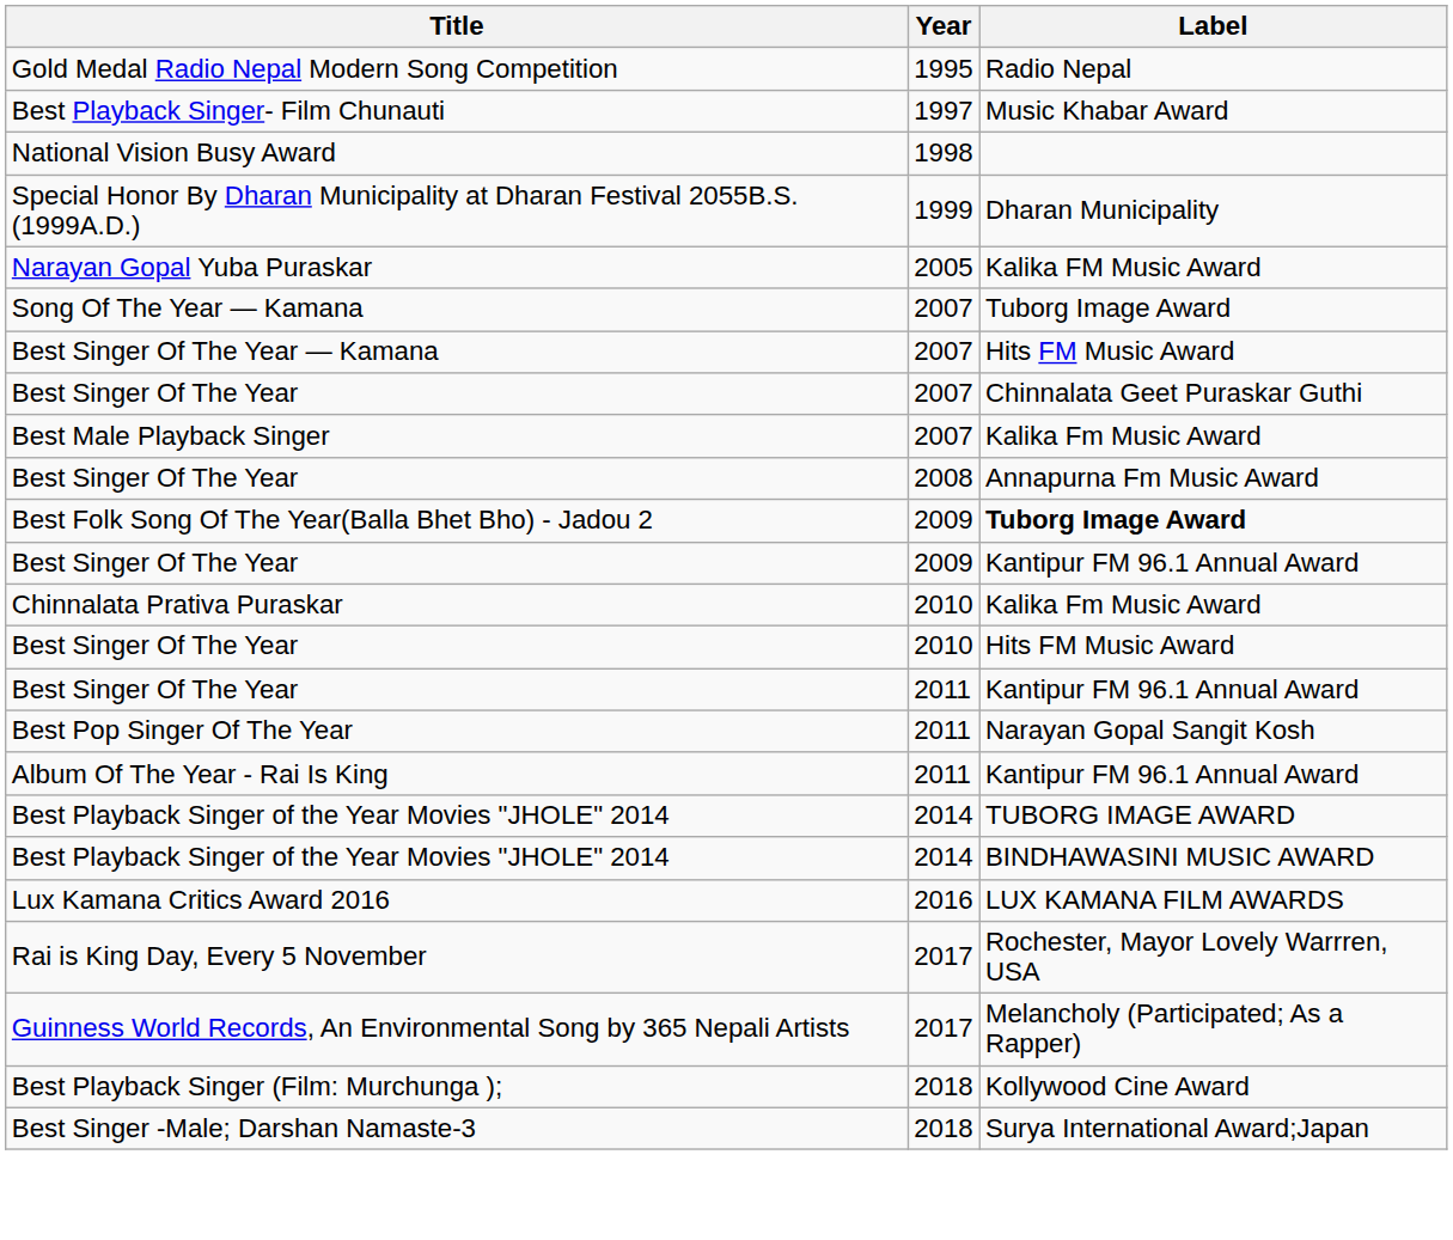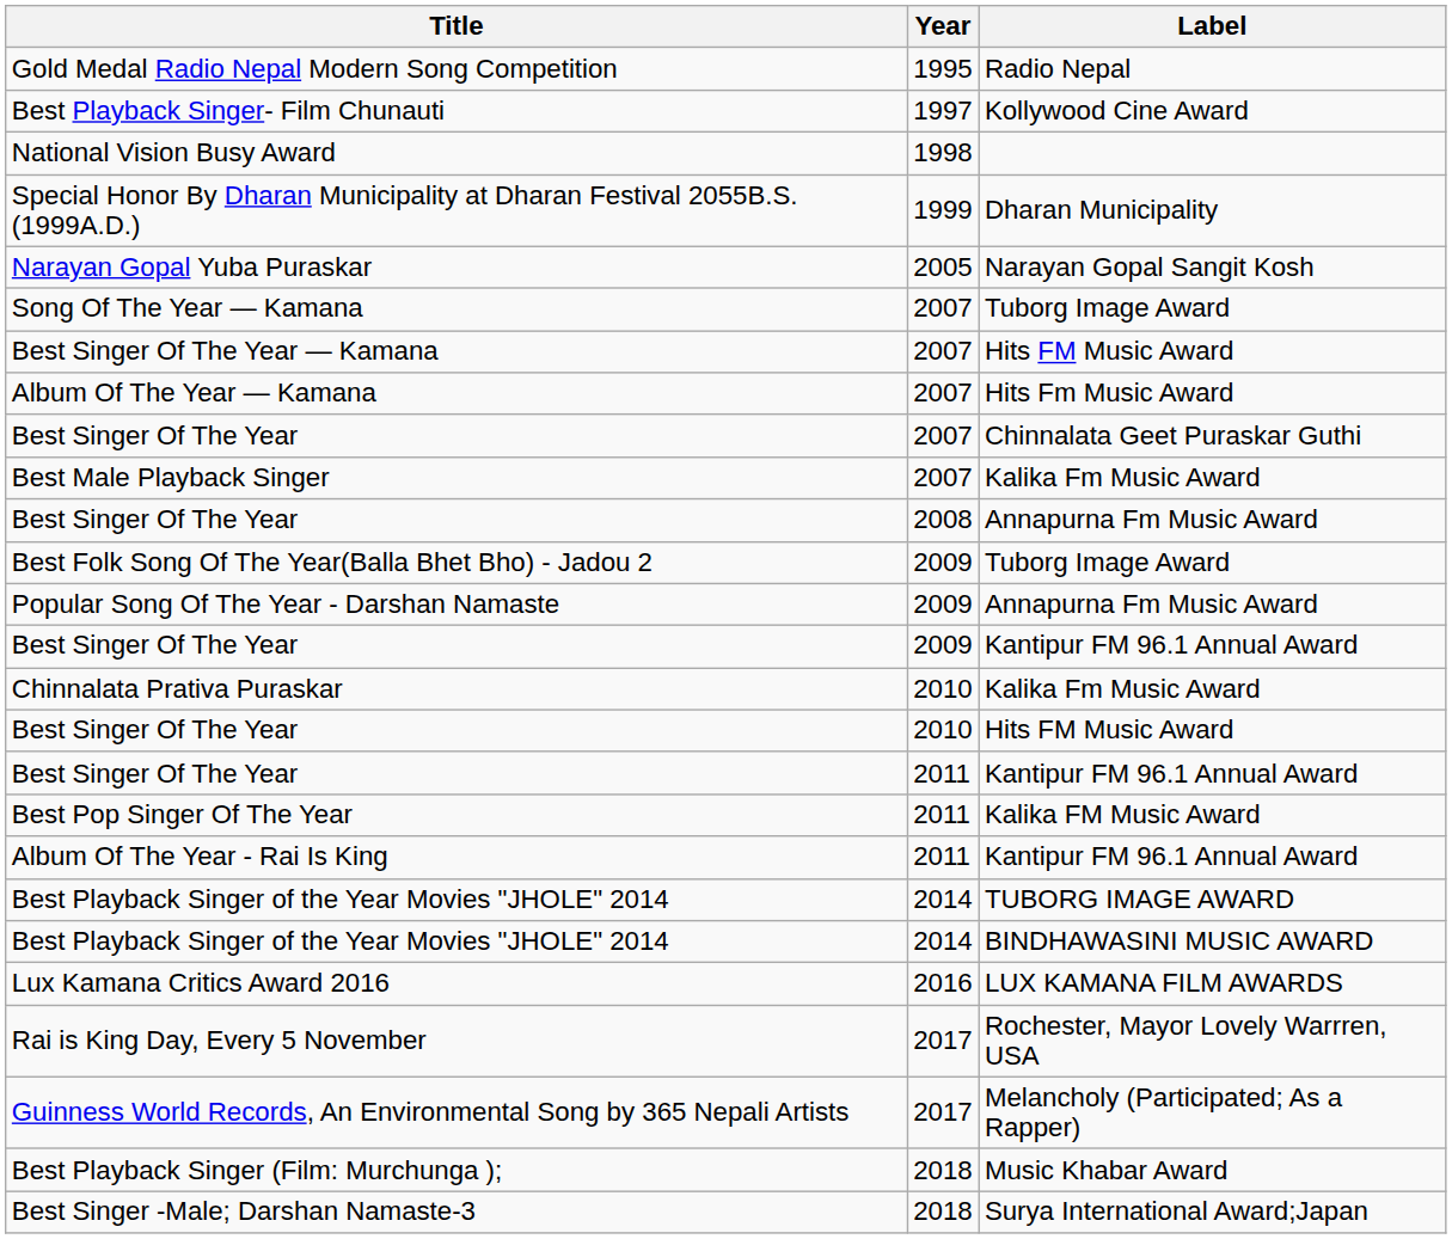 <table class="wikitable">
 <tr>
 <th>Title</th>
 <th>Year</th>
 <th>Label</th>
 </tr>
 <tr>
 <td>Gold Medal <a href='#'>Radio Nepal</a> Modern Song Competition</td>
 <td>1995</td>
 <td>Radio Nepal</td>
 </tr>
 <tr>
 <td>Best <a href='#'>Playback Singer</a>- Film Chunauti</td>
 <td>1997</td>
-<td>Music Khabar Award</td>
+<td>Kollywood Cine Award</td>
 </tr>
 <tr>
 <td>National Vision Busy Award</td>
 <td>1998</td>
 <td></td>
 </tr>
 <tr>
 <td>Special Honor By <a href='#'>Dharan</a> Municipality at Dharan Festival 2055B.S.(1999A.D.)</td>
 <td>1999</td>
 <td>Dharan Municipality</td>
 </tr>
 <tr>
 <td><a href='#'>Narayan Gopal</a> Yuba Puraskar</td>
 <td>2005</td>
-<td>Kalika FM Music Award</td>
+<td>Narayan Gopal Sangit Kosh</td>
 </tr>
 <tr>
 <td>Song Of The Year — Kamana</td>
 <td>2007</td>
 <td>Tuborg Image Award</td>
 </tr>
 <tr>
 <td>Best Singer Of The Year — Kamana</td>
 <td>2007</td>
 <td>Hits <a href='#'>FM</a> Music Award</td>
+</tr>
+<tr>
+<td>Album Of The Year — Kamana</td>
+<td>2007</td>
+<td>Hits Fm Music Award</td>
 </tr>
 <tr>
 <td>Best Singer Of The Year</td>
 <td>2007</td>
 <td>Chinnalata Geet Puraskar Guthi</td>
 </tr>
 <tr>
 <td>Best Male Playback Singer</td>
 <td>2007</td>
 <td>Kalika Fm Music Award</td>
 </tr>
 <tr>
 <td>Best Singer Of The Year</td>
 <td>2008</td>
 <td>Annapurna Fm Music Award</td>
 </tr>
 <tr>
 <td>Best Folk Song Of The Year(Balla Bhet Bho) - Jadou 2</td>
 <td>2009</td>
-<td><strong>Tuborg Image Award</strong></td>
+<td>Tuborg Image Award</td>
+</tr>
+<tr>
+<td>Popular Song Of The Year - Darshan Namaste</td>
+<td>2009</td>
+<td>Annapurna Fm Music Award</td>
 </tr>
 <tr>
 <td>Best Singer Of The Year</td>
 <td>2009</td>
 <td>Kantipur FM 96.1 Annual Award</td>
 </tr>
 <tr>
 <td>Chinnalata Prativa Puraskar</td>
 <td>2010</td>
 <td>Kalika Fm Music Award</td>
 </tr>
 <tr>
 <td>Best Singer Of The Year</td>
 <td>2010</td>
 <td>Hits FM Music Award</td>
 </tr>
 <tr>
 <td>Best Singer  Of The Year</td>
 <td>2011</td>
 <td>Kantipur FM 96.1 Annual Award</td>
 </tr>
 <tr>
 <td>Best Pop Singer Of The Year</td>
 <td>2011</td>
-<td>Narayan Gopal Sangit Kosh</td>
+<td>Kalika FM Music Award</td>
 </tr>
 <tr>
 <td>Album Of The Year - Rai Is King</td>
 <td>2011</td>
 <td>Kantipur FM 96.1 Annual Award</td>
 </tr>
 <tr>
 <td>Best Playback Singer of the Year Movies "JHOLE" 2014</td>
 <td>2014</td>
 <td>TUBORG IMAGE AWARD</td>
 </tr>
 <tr>
 <td>Best Playback Singer of the Year Movies "JHOLE" 2014</td>
 <td>2014</td>
 <td>BINDHAWASINI MUSIC AWARD</td>
 </tr>
 <tr>
 <td>Lux Kamana Critics Award 2016</td>
 <td>2016</td>
 <td>LUX KAMANA FILM AWARDS</td>
 </tr>
 <tr>
 <td>Rai is King Day, Every 5 November</td>
 <td>2017</td>
 <td>Rochester, Mayor Lovely Warrren, USA</td>
 </tr>
 <tr>
 <td><a href='#'>Guinness World Records</a>, An Environmental Song by 365 Nepali Artists</td>
 <td>2017</td>
 <td>Melancholy (Participated; As a Rapper)</td>
 </tr>
 <tr>
 <td>Best Playback Singer (Film: Murchunga );</td>
 <td>2018</td>
-<td>Kollywood Cine Award</td>
+<td>Music Khabar Award</td>
 </tr>
 <tr>
 <td>Best Singer -Male; Darshan Namaste-3</td>
 <td>2018</td>
 <td>Surya International Award;Japan</td>
 </tr>
 </table>
